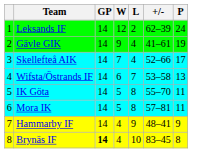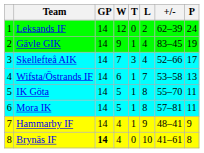 <table class="wikitable">
 <tr>
 <th></th>
 <th>Team</th>
 <th>GP</th>
 <th>W</th>
+<th>T</th>
 <th>L</th>
 <th>+/-</th>
 <th>P</th>
 </tr>
 <tr style="background:#00FF00">
 <td>1</td>
 <td><a href='#'>Leksands IF</a></td>
 <td>14</td>
 <td>12</td>
+<td>0</td>
 <td>2</td>
 <td>62–39</td>
 <td>24</td>
 </tr>
 <tr style="background:#00FF00">
 <td>2</td>
 <td><a href='#'>Gävle GIK</a></td>
 <td>14</td>
 <td>9</td>
+<td>1</td>
 <td>4</td>
-<td>41–61</td>
+<td>83–45</td>
 <td>19</td>
 </tr>
 <tr style="background:#00FFFF">
 <td>3</td>
 <td><a href='#'>Skellefteå AIK</a></td>
 <td>14</td>
 <td>7</td>
+<td>3</td>
 <td>4</td>
 <td>52–66</td>
 <td>17</td>
 </tr>
 <tr style="background:#00FFFF">
 <td>4</td>
 <td><a href='#'>Wifsta/Östrands IF</a></td>
 <td>14</td>
 <td>6</td>
+<td>1</td>
 <td>7</td>
 <td>53–58</td>
 <td>13</td>
 </tr>
 <tr style="background:#00FFFF">
 <td>5</td>
 <td><a href='#'>IK Göta</a></td>
 <td>14</td>
 <td>5</td>
+<td>1</td>
 <td>8</td>
 <td>55–70</td>
 <td>11</td>
 </tr>
 <tr style="background:#00FFFF">
 <td>6</td>
 <td><a href='#'>Mora IK</a></td>
 <td>14</td>
 <td>5</td>
+<td>1</td>
 <td>8</td>
 <td>57–81</td>
 <td>11</td>
 </tr>
 <tr style="background:#FFFF00">
 <td>7</td>
 <td><a href='#'>Hammarby IF</a></td>
 <td>14</td>
 <td>4</td>
+<td>1</td>
 <td>9</td>
 <td>48–41</td>
 <td>9</td>
 </tr>
 <tr style="background:#FFFF00">
 <td>8</td>
 <td><a href='#'>Brynäs IF</a></td>
 <td><strong>14</strong></td>
 <td>4</td>
+<td>0</td>
 <td>10</td>
-<td>83–45</td>
+<td>41–61</td>
 <td>8</td>
 </tr>
 </table>
